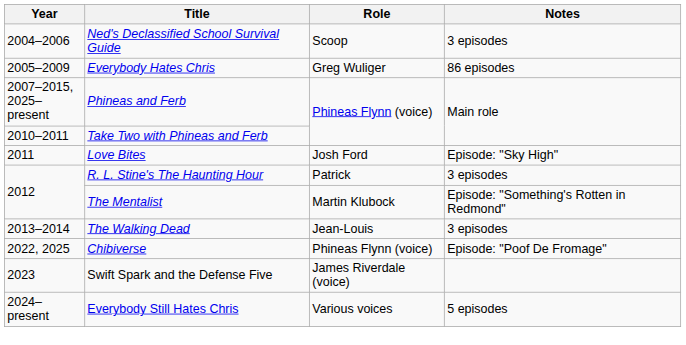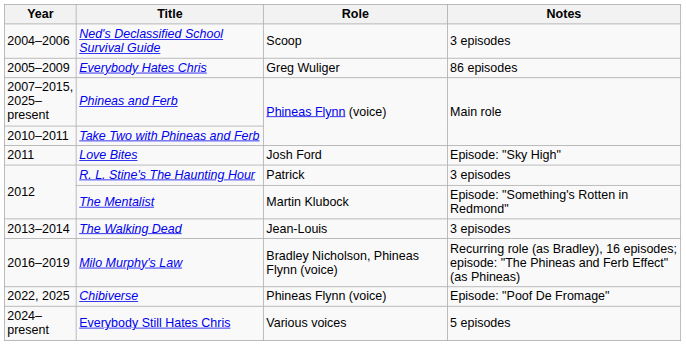 <table class="wikitable sortable">
 <tr>
 <th>Year</th>
 <th>Title</th>
 <th>Role</th>
 <th class="unsortable">Notes</th>
 </tr>
 <tr>
 <td>2004–2006</td>
 <td><em><a href='#'>Ned's Declassified School Survival Guide</a></em></td>
 <td>Scoop</td>
 <td>3 episodes</td>
 </tr>
 <tr>
 <td>2005–2009</td>
 <td><em><a href='#'>Everybody Hates Chris</a></em></td>
 <td>Greg Wuliger</td>
 <td>86 episodes</td>
 </tr>
 <tr>
 <td>2007–2015,<br>2025–present</td>
 <td><em><a href='#'>Phineas and Ferb</a></em></td>
 <td rowspan="2"><a href='#'>Phineas Flynn</a> (voice)</td>
 <td rowspan="2">Main role</td>
 </tr>
 <tr>
 <td>2010–2011</td>
 <td><em><a href='#'>Take Two with Phineas and Ferb</a></em></td>
 </tr>
 <tr>
 <td>2011</td>
 <td><em><a href='#'>Love Bites</a></em></td>
 <td>Josh Ford</td>
 <td>Episode: "Sky High"</td>
 </tr>
 <tr>
 <td rowspan="2">2012</td>
 <td><em><a href='#'>R. L. Stine's The Haunting Hour</a></em></td>
 <td>Patrick</td>
 <td>3 episodes</td>
 </tr>
 <tr>
 <td><em><a href='#'>The Mentalist</a></em></td>
 <td>Martin Klubock</td>
 <td>Episode: "Something's Rotten in Redmond"</td>
 </tr>
 <tr>
 <td>2013–2014</td>
 <td><em><a href='#'>The Walking Dead</a></em></td>
 <td>Jean-Louis</td>
 <td>3 episodes</td>
 </tr>
 <tr>
+<td>2016–2019</td>
+<td><em><a href='#'>Milo Murphy's Law</a></em></td>
+<td>Bradley Nicholson, Phineas Flynn (voice)</td>
+<td>Recurring role (as Bradley), 16 episodes;<br>episode: "The Phineas and Ferb Effect" (as Phineas)</td>
+</tr>
+<tr>
 <td>2022, 2025</td>
 <td><em><a href='#'>Chibiverse</a></td>
 <td>Phineas Flynn (voice)</td>
 <td>Episode: "Poof De Fromage"</td>
-</tr>
-<tr>
-<td>2023</td>
-<td></em>Swift Spark and the Defense Five<em></td>
-<td>James Riverdale (voice)</td>
-<td></td>
 </tr>
 <tr>
 <td>2024–present</td>
 <td></em><a href='#'>Everybody Still Hates Chris</a><em></td>
 <td>Various voices</td>
 <td>5 episodes</td>
 </tr>
 </table>
